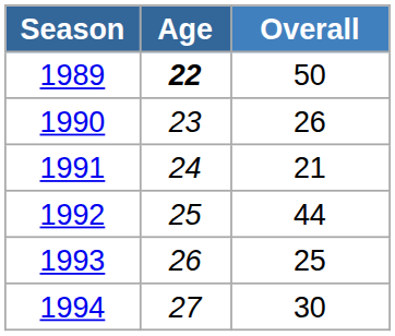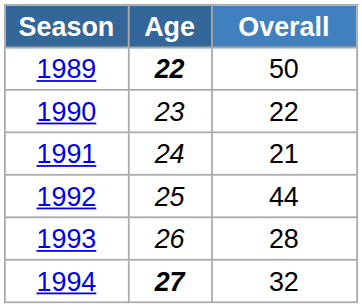 <table class="wikitable" style="font-size:95%; text-align:center; border:grey solid 1px; border-collapse:collapse; background:#ffffff;">
 <tr>
 <th style="background-color:#369; color:white; width:60px;"> Season </th>
 <th style="background-color:#369; color:white; width:40px;"> Age </th>
 <th style="background-color:#4180be; color:white; width:75px;">Overall</th>
 </tr>
 <tr>
 <td><a href='#'>1989</a></td>
 <td><strong><em>22</em></strong></td>
 <td>50</td>
 </tr>
 <tr>
 <td><a href='#'>1990</a></td>
 <td><em>23</em></td>
-<td>26</td>
+<td>22</td>
 </tr>
 <tr>
 <td><a href='#'>1991</a></td>
 <td><em>24</em></td>
 <td>21</td>
 </tr>
 <tr>
 <td><a href='#'>1992</a></td>
 <td><em>25</em></td>
 <td>44</td>
 </tr>
 <tr>
 <td><a href='#'>1993</a></td>
 <td><em>26</em></td>
-<td>25</td>
+<td>28</td>
 </tr>
 <tr>
 <td><a href='#'>1994</a></td>
-<td><em>27</em></td>
-<td>30</td>
+<td><strong><em>27</em></strong></td>
+<td>32</td>
 </tr>
 </table>
